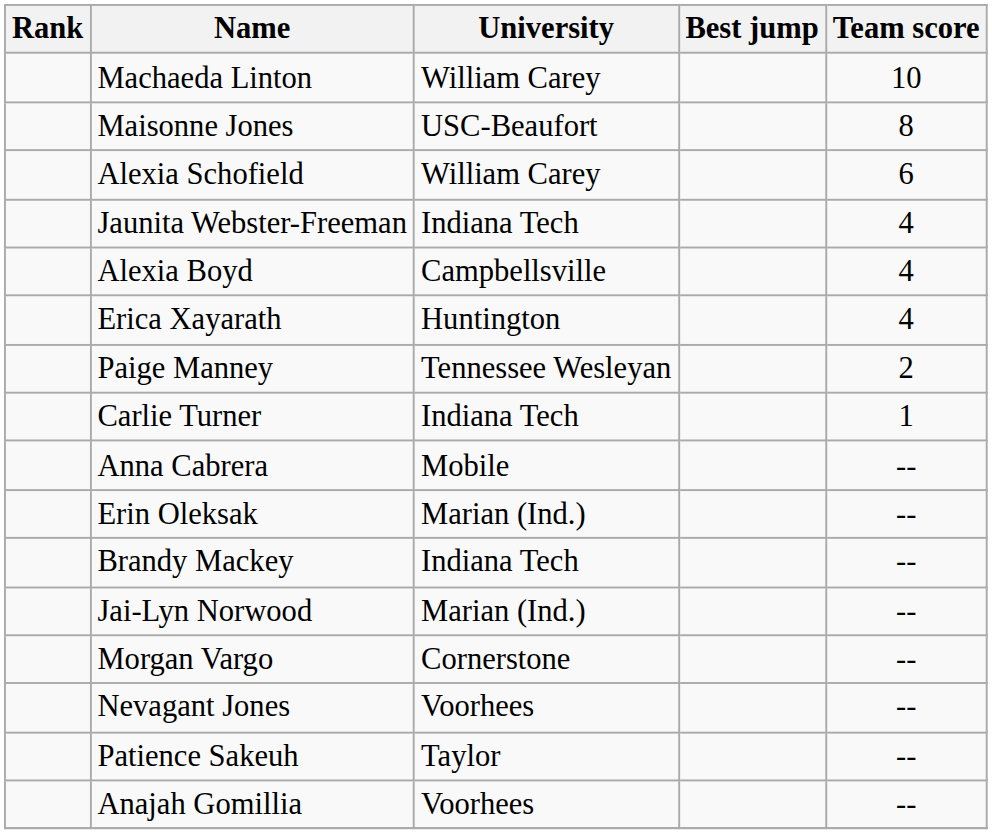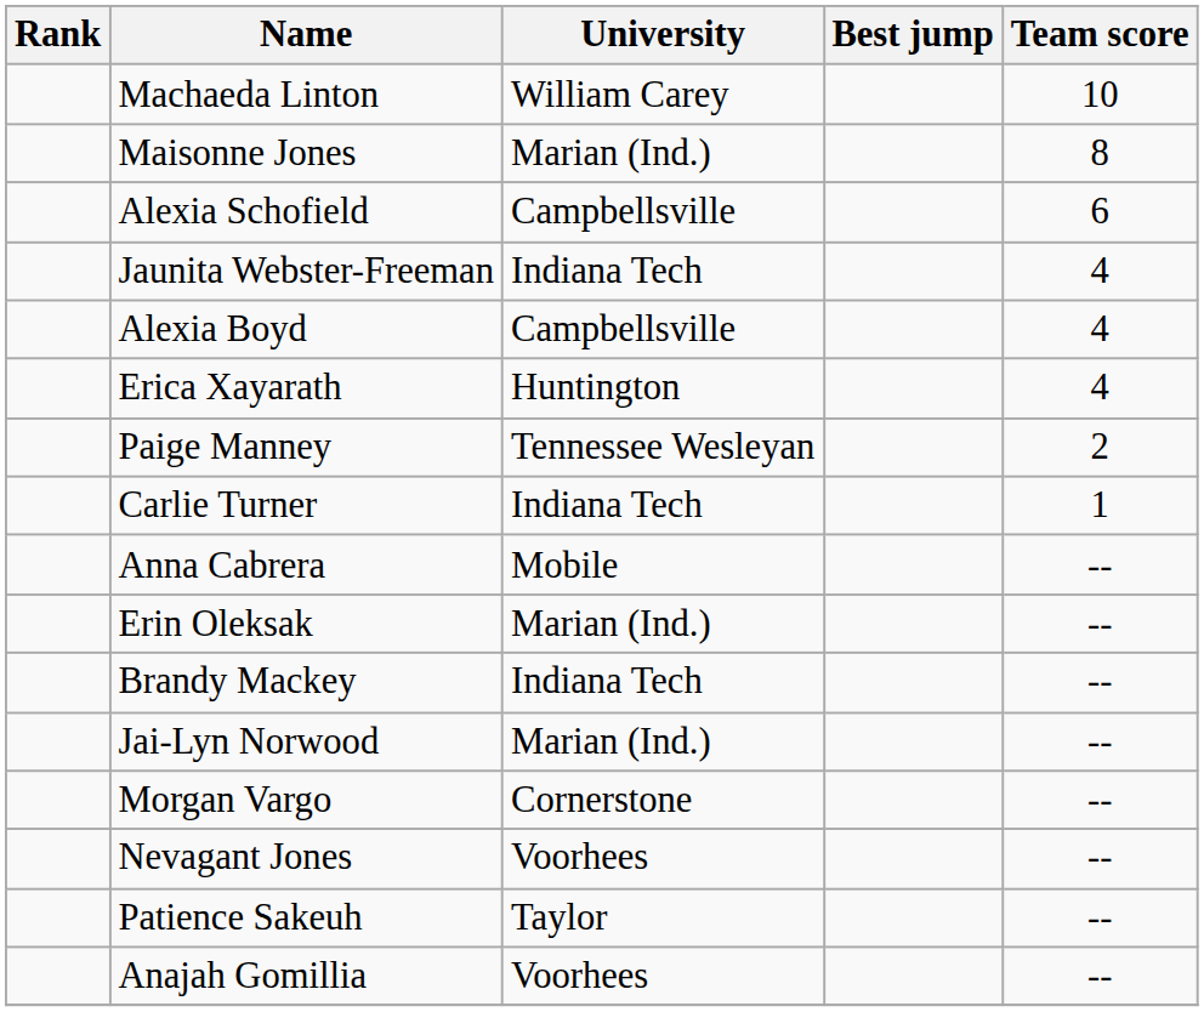 <table class="wikitable sortable" style="text-align:center">
 <tr>
 <th>Rank</th>
 <th>Name</th>
 <th>University</th>
 <th>Best jump</th>
 <th>Team score</th>
 </tr>
 <tr>
 <td></td>
 <td align=left>Machaeda Linton</td>
 <td align=left>William Carey</td>
 <td><strong></strong></td>
 <td>10</td>
 </tr>
 <tr>
 <td></td>
 <td align=left>Maisonne Jones</td>
-<td align=left>USC-Beaufort</td>
+<td align=left>Marian (Ind.)</td>
 <td><strong></strong></td>
 <td>8</td>
 </tr>
 <tr>
 <td></td>
 <td align=left>Alexia Schofield</td>
-<td align=left>William Carey</td>
+<td align=left>Campbellsville</td>
 <td><strong></strong></td>
 <td>6</td>
 </tr>
 <tr>
 <td></td>
 <td align=left>Jaunita Webster-Freeman</td>
 <td align=left>Indiana Tech</td>
 <td><strong></strong></td>
 <td>4</td>
 </tr>
 <tr>
 <td></td>
 <td align=left>Alexia Boyd</td>
 <td align=left>Campbellsville</td>
 <td><strong></strong></td>
 <td>4</td>
 </tr>
 <tr>
 <td></td>
 <td align=left>Erica Xayarath</td>
 <td align=left>Huntington</td>
 <td><strong></strong></td>
 <td>4</td>
 </tr>
 <tr>
 <td></td>
 <td align=left>Paige Manney</td>
 <td align=left>Tennessee Wesleyan</td>
 <td><strong></strong></td>
 <td>2</td>
 </tr>
 <tr>
 <td></td>
 <td align=left>Carlie Turner</td>
 <td align=left>Indiana Tech</td>
 <td><strong></strong></td>
 <td>1</td>
 </tr>
 <tr>
 <td></td>
 <td align=left>Anna Cabrera</td>
 <td align=left>Mobile</td>
 <td><strong></strong></td>
 <td>--</td>
 </tr>
 <tr>
 <td></td>
 <td align=left>Erin Oleksak</td>
 <td align=left>Marian (Ind.)</td>
 <td><strong></strong></td>
 <td>--</td>
 </tr>
 <tr>
 <td></td>
 <td align=left>Brandy Mackey</td>
 <td align=left>Indiana Tech</td>
 <td><strong></strong></td>
 <td>--</td>
 </tr>
 <tr>
 <td></td>
 <td align=left>Jai-Lyn Norwood</td>
 <td align=left>Marian (Ind.)</td>
 <td><strong></strong></td>
 <td>--</td>
 </tr>
 <tr>
 <td></td>
 <td align=left>Morgan Vargo</td>
 <td align=left>Cornerstone</td>
 <td><strong></strong></td>
 <td>--</td>
 </tr>
 <tr>
 <td></td>
 <td align=left>Nevagant Jones</td>
 <td align=left>Voorhees</td>
 <td><strong></strong></td>
 <td>--</td>
 </tr>
 <tr>
 <td></td>
 <td align=left>Patience Sakeuh</td>
 <td align=left>Taylor</td>
 <td><strong></strong></td>
 <td>--</td>
 </tr>
 <tr>
 <td></td>
 <td align=left>Anajah Gomillia</td>
 <td align=left>Voorhees</td>
 <td><strong></strong></td>
 <td>--</td>
 </tr>
 <tr>
 </tr>
 </table>
